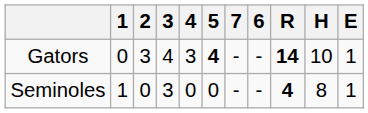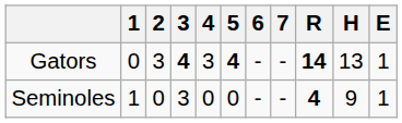 <table align = right border="2" cellpadding="4" cellspacing="0" style="margin: 1em 1em 1em 1em; background: #F9F9F9; border: 1px #aaa solid; border-collapse: collapse;">
 <tr align=center style="background: #F2F2F2;">
 <th></th>
 <th>1</th>
 <th>2</th>
 <th>3</th>
 <th>4</th>
 <th>5</th>
+<th>6</th>
 <th>7</th>
-<th>6</th>
 <th>R</th>
 <th>H</th>
 <th>E</th>
 </tr>
 <tr align=center>
 <td>Gators</td>
 <td>0</td>
 <td>3</td>
-<td>4</td>
+<td><strong>4</strong></td>
 <td>3</td>
 <td><strong>4</strong></td>
 <td>-</td>
 <td>-</td>
 <td><strong>14</strong></td>
-<td>10</td>
+<td>13</td>
 <td>1</td>
 </tr>
 <tr align=center>
 <td>Seminoles</td>
 <td>1</td>
 <td>0</td>
 <td>3</td>
 <td>0</td>
 <td>0</td>
 <td>-</td>
 <td>-</td>
 <td><strong>4</strong></td>
-<td>8</td>
+<td>9</td>
 <td>1</td>
 </tr>
 </table>
